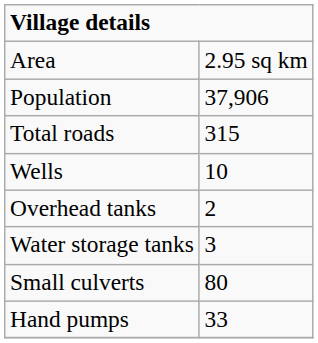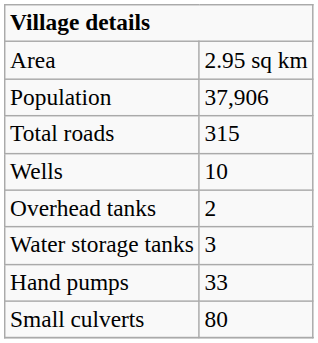 <table class="wikitable" style="float:center; ">
 <tr>
 <td Colspan="2" style="text-align:left; "><strong>Village details</strong></td>
 </tr>
 <tr>
 <td>Area</td>
 <td>2.95 sq km</td>
 </tr>
 <tr>
 <td>Population</td>
 <td>37,906</td>
 </tr>
 <tr>
 <td>Total roads</td>
 <td>315</td>
 </tr>
 <tr>
 <td>Wells</td>
 <td>10</td>
 </tr>
 <tr>
 <td>Overhead tanks</td>
 <td>2</td>
 </tr>
 <tr>
 <td>Water storage tanks</td>
 <td>3</td>
 </tr>
 <tr>
+<td>Hand pumps</td>
+<td>33</td>
+</tr>
+<tr>
 <td>Small culverts</td>
 <td>80</td>
 </tr>
 <tr>
-<td>Hand pumps</td>
-<td>33</td>
-</tr>
-<tr>
 </tr>
 </table>
